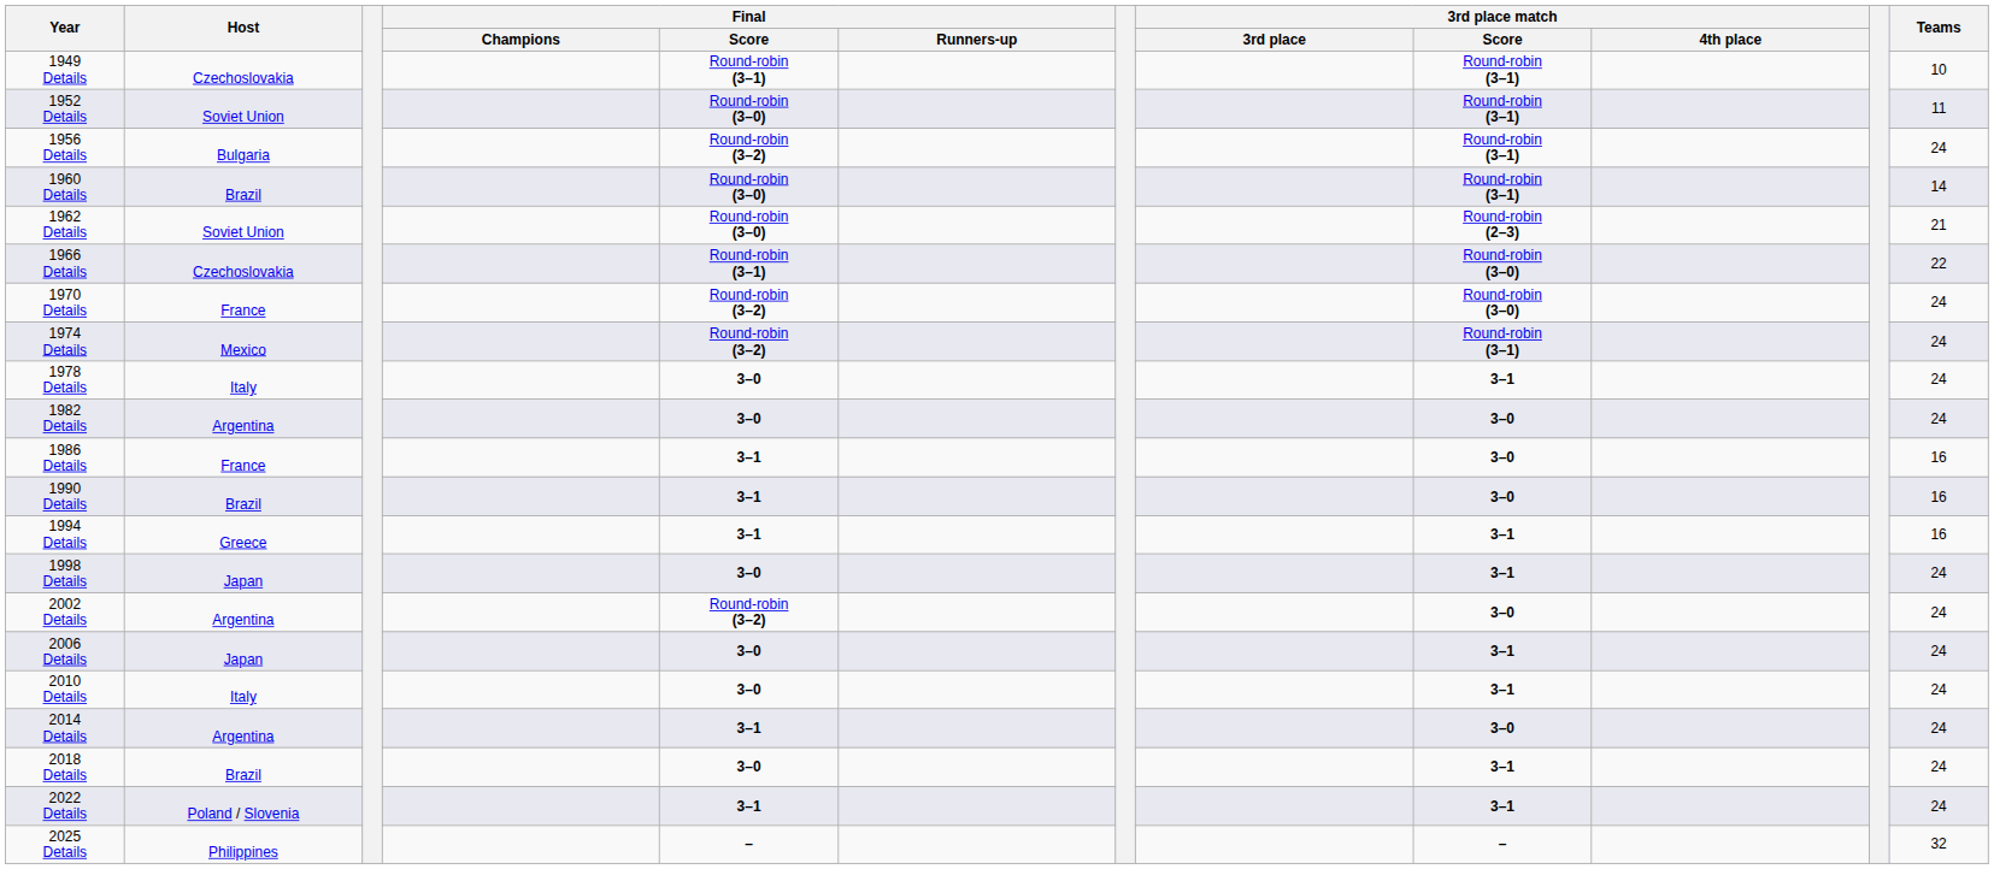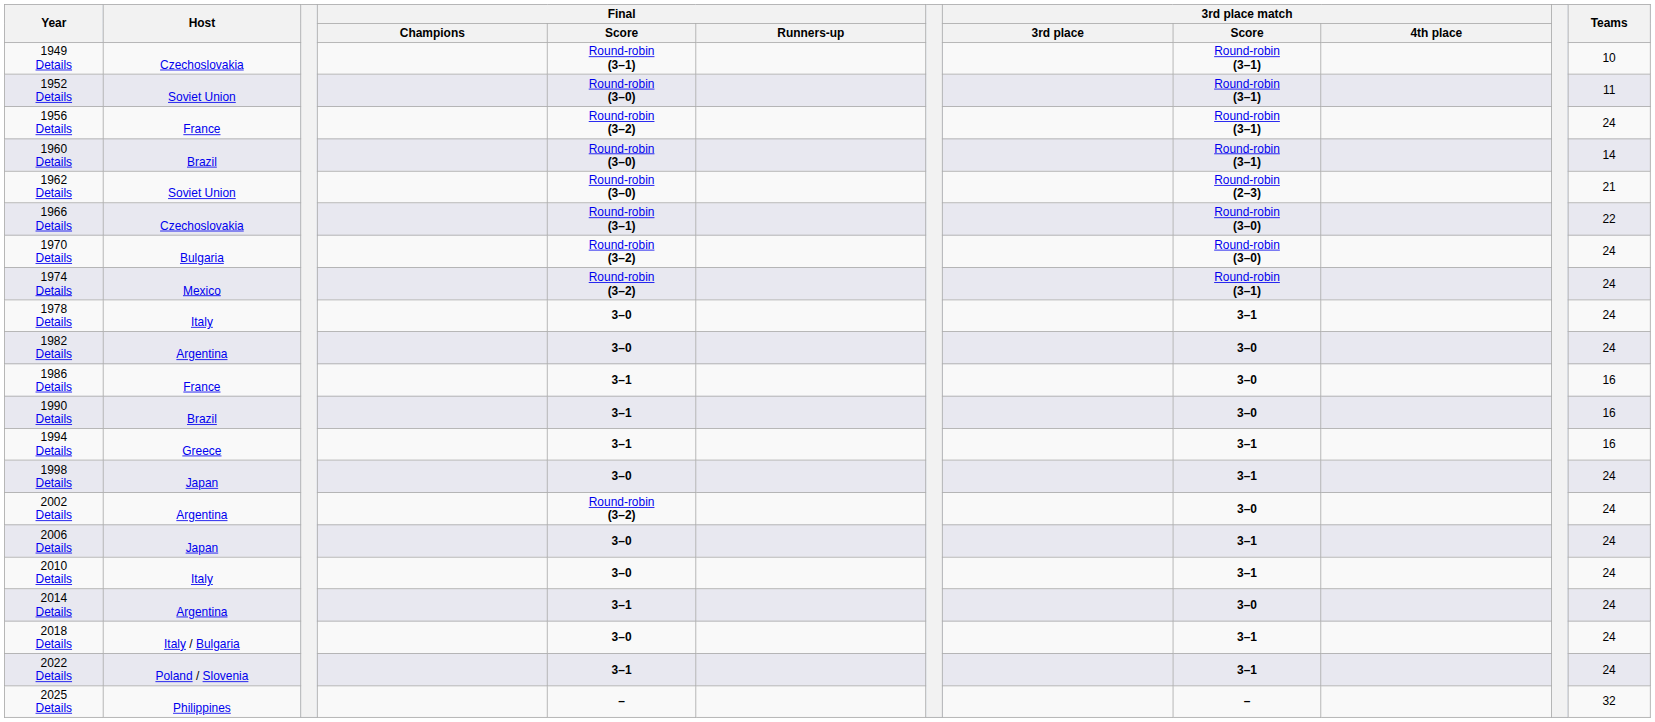 <table class="wikitable" style="font-size:90%; width:100%; text-align:center;">
 <tr bgcolor=#c1d8ff>
 <th rowspan=2 width=6%>Year</th>
 <th rowspan=2 width=12%>Host</th>
 <th width=1% rowspan=23 bgcolor=#ffffff></th>
 <th colspan=3>Final</th>
 <th width=1% rowspan=23 bgcolor=#ffffff></th>
 <th colspan=3>3rd place match</th>
 <th width=1% rowspan=23 bgcolor=#ffffff></th>
 <th rowspan=2 width=5%>Teams</th>
 </tr>
 <tr bgcolor=#efefef>
 <th width=14%>Champions</th>
 <th width=9%>Score</th>
 <th width=14%>Runners-up</th>
 <th width=14%>3rd place</th>
 <th width=9%>Score</th>
 <th width=14%>4th place</th>
 </tr>
 <tr>
 <td>1949<br><a href='#'>Details</a></td>
 <td><br><a href='#'>Czechoslovakia</a></td>
 <td><strong></strong></td>
 <td><a href='#'>Round-robin</a><br><strong>(3–1)</strong></td>
 <td></td>
 <td></td>
 <td><a href='#'>Round-robin</a><br><strong>(3–1)</strong></td>
 <td></td>
 <td>10</td>
 </tr>
 <tr bgcolor=#e8e8f0>
 <td>1952<br><a href='#'>Details</a></td>
 <td><br><a href='#'>Soviet Union</a></td>
 <td><strong></strong></td>
 <td><a href='#'>Round-robin</a><br><strong>(3–0)</strong></td>
 <td></td>
 <td></td>
 <td><a href='#'>Round-robin</a><br><strong>(3–1)</strong></td>
 <td></td>
 <td>11</td>
 </tr>
 <tr>
 <td>1956<br><a href='#'>Details</a></td>
-<td><br><a href='#'>Bulgaria</a></td>
+<td><br><a href='#'>France</a></td>
 <td><strong></strong></td>
 <td><a href='#'>Round-robin</a><br><strong>(3–2)</strong></td>
 <td></td>
 <td></td>
 <td><a href='#'>Round-robin</a><br><strong>(3–1)</strong></td>
 <td></td>
 <td>24</td>
 </tr>
 <tr bgcolor=#e8e8f0>
 <td>1960<br><a href='#'>Details</a></td>
 <td><br><a href='#'>Brazil</a></td>
 <td><strong></strong></td>
 <td><a href='#'>Round-robin</a><br><strong>(3–0)</strong></td>
 <td></td>
 <td></td>
 <td><a href='#'>Round-robin</a><br><strong>(3–1)</strong></td>
 <td></td>
 <td>14</td>
 </tr>
 <tr>
 <td>1962<br><a href='#'>Details</a></td>
 <td><br><a href='#'>Soviet Union</a></td>
 <td><strong></strong></td>
 <td><a href='#'>Round-robin</a><br><strong>(3–0)</strong></td>
 <td></td>
 <td></td>
 <td><a href='#'>Round-robin</a><br><strong>(2–3)</strong></td>
 <td></td>
 <td>21</td>
 </tr>
 <tr bgcolor=#e8e8f0>
 <td>1966<br><a href='#'>Details</a></td>
 <td><br><a href='#'>Czechoslovakia</a></td>
 <td><strong></strong></td>
 <td><a href='#'>Round-robin</a><br><strong>(3–1)</strong></td>
 <td></td>
 <td></td>
 <td><a href='#'>Round-robin</a><br><strong>(3–0)</strong></td>
 <td></td>
 <td>22</td>
 </tr>
 <tr>
 <td>1970<br><a href='#'>Details</a></td>
-<td><br><a href='#'>France</a></td>
+<td><br><a href='#'>Bulgaria</a></td>
 <td><strong></strong></td>
 <td><a href='#'>Round-robin</a><br><strong>(3–2)</strong></td>
 <td></td>
 <td></td>
 <td><a href='#'>Round-robin</a><br><strong>(3–0)</strong></td>
 <td></td>
 <td>24</td>
 </tr>
 <tr bgcolor=#e8e8f0>
 <td>1974<br><a href='#'>Details</a></td>
 <td><br><a href='#'>Mexico</a></td>
 <td><strong></strong></td>
 <td><a href='#'>Round-robin</a><br><strong>(3–2)</strong></td>
 <td></td>
 <td></td>
 <td><a href='#'>Round-robin</a><br><strong>(3–1)</strong></td>
 <td></td>
 <td>24</td>
 </tr>
 <tr>
 <td>1978<br><a href='#'>Details</a></td>
 <td><br><a href='#'>Italy</a></td>
 <td><strong></strong></td>
 <td><strong>3–0</strong></td>
 <td></td>
 <td></td>
 <td><strong>3–1</strong></td>
 <td></td>
 <td>24</td>
 </tr>
 <tr bgcolor=#e8e8f0>
 <td>1982<br><a href='#'>Details</a></td>
 <td><br><a href='#'>Argentina</a></td>
 <td><strong></strong></td>
 <td><strong>3–0</strong></td>
 <td></td>
 <td></td>
 <td><strong>3–0</strong></td>
 <td></td>
 <td>24</td>
 </tr>
 <tr>
 <td>1986<br><a href='#'>Details</a></td>
 <td><br><a href='#'>France</a></td>
 <td><strong></strong></td>
 <td><strong>3–1</strong></td>
 <td></td>
 <td></td>
 <td><strong>3–0</strong></td>
 <td></td>
 <td>16</td>
 </tr>
 <tr bgcolor=#e8e8f0>
 <td>1990<br><a href='#'>Details</a></td>
 <td><br><a href='#'>Brazil</a></td>
 <td><strong></strong></td>
 <td><strong>3–1</strong></td>
 <td></td>
 <td></td>
 <td><strong>3–0</strong></td>
 <td></td>
 <td>16</td>
 </tr>
 <tr>
 <td>1994<br><a href='#'>Details</a></td>
 <td><br><a href='#'>Greece</a></td>
 <td><strong></strong></td>
 <td><strong>3–1</strong></td>
 <td></td>
 <td></td>
 <td><strong>3–1</strong></td>
 <td></td>
 <td>16</td>
 </tr>
 <tr bgcolor=#e8e8f0>
 <td>1998<br><a href='#'>Details</a></td>
 <td><br><a href='#'>Japan</a></td>
 <td><strong></strong></td>
 <td><strong>3–0</strong></td>
 <td></td>
 <td></td>
 <td><strong>3–1</strong></td>
 <td></td>
 <td>24</td>
 </tr>
 <tr>
 <td>2002<br><a href='#'>Details</a></td>
 <td><br><a href='#'>Argentina</a></td>
 <td><strong></strong></td>
 <td><a href='#'>Round-robin</a><br><strong>(3–2)</strong></td>
 <td></td>
 <td></td>
 <td><strong>3–0</strong></td>
 <td></td>
 <td>24</td>
 </tr>
 <tr bgcolor=#e8e8f0>
 <td>2006<br><a href='#'>Details</a></td>
 <td><br><a href='#'>Japan</a></td>
 <td><strong></strong></td>
 <td><strong>3–0</strong></td>
 <td></td>
 <td></td>
 <td><strong>3–1</strong></td>
 <td></td>
 <td>24</td>
 </tr>
 <tr>
 <td>2010<br><a href='#'>Details</a></td>
 <td><br><a href='#'>Italy</a></td>
 <td><strong></strong></td>
 <td><strong>3–0</strong></td>
 <td></td>
 <td></td>
 <td><strong>3–1</strong></td>
 <td></td>
 <td>24</td>
 </tr>
 <tr bgcolor=#e8e8f0>
 <td>2014<br><a href='#'>Details</a></td>
 <td><br><a href='#'>Argentina</a></td>
 <td><strong></strong></td>
 <td><strong>3–1</strong></td>
 <td></td>
 <td></td>
 <td><strong>3–0</strong></td>
 <td></td>
 <td>24</td>
 </tr>
 <tr>
 <td>2018<br><a href='#'>Details</a></td>
-<td><br><a href='#'>Brazil</a></td>
+<td> <br><a href='#'>Italy</a> / <a href='#'>Bulgaria</a></td>
 <td><strong></strong></td>
 <td><strong>3–0</strong></td>
 <td></td>
 <td></td>
 <td><strong>3–1</strong></td>
 <td></td>
 <td>24</td>
 </tr>
 <tr bgcolor=#e8e8f0>
 <td>2022<br><a href='#'>Details</a></td>
 <td> <br><a href='#'>Poland</a> / <a href='#'>Slovenia</a></td>
 <td><strong></strong></td>
 <td><strong>3–1</strong></td>
 <td></td>
 <td></td>
 <td><strong>3–1</strong></td>
 <td></td>
 <td>24</td>
 </tr>
 <tr>
 <td>2025<br><a href='#'>Details</a></td>
 <td><br><a href='#'>Philippines</a></td>
 <td></td>
 <td><strong>–</strong></td>
 <td></td>
 <td></td>
 <td><strong>–</strong></td>
 <td></td>
 <td>32<br></td>
 </tr>
 </table>
